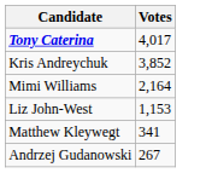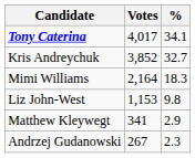 <table class="wikitable" align="left">
 <tr>
 <th>Candidate</th>
 <th>Votes</th>
+<th>%</th>
 </tr>
 <tr>
 <td><strong><em><a href='#'>Tony Caterina</a></em></strong></td>
 <td>4,017</td>
+<td>34.1</td>
 </tr>
 <tr>
 <td>Kris Andreychuk</td>
 <td>3,852</td>
+<td>32.7</td>
 </tr>
 <tr>
 <td>Mimi Williams</td>
 <td>2,164</td>
+<td>18.3</td>
 </tr>
 <tr>
 <td>Liz John-West</td>
 <td>1,153</td>
+<td>9.8</td>
 </tr>
 <tr>
 <td>Matthew Kleywegt</td>
 <td>341</td>
+<td>2.9</td>
 </tr>
 <tr>
 <td>Andrzej Gudanowski</td>
 <td>267</td>
+<td>2.3</td>
 </tr>
 </table>
